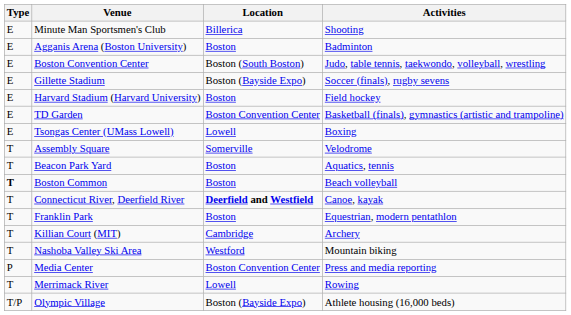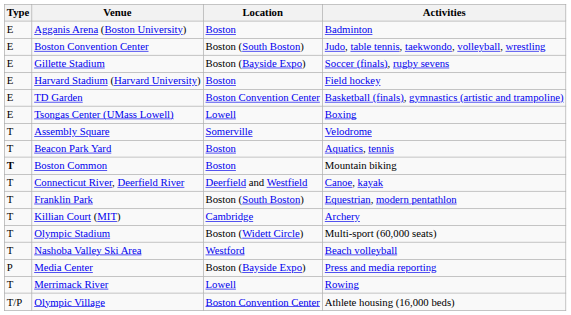 <table class="wikitable sortable">
 <tr>
 <th scope="col">Type</th>
 <th scope="col">Venue</th>
 <th scope="col">Location</th>
 <th scope="col">Activities</th>
-</tr>
-<tr>
-<td>E</td>
-<td>Minute Man Sportsmen's Club</td>
-<td><a href='#'>Billerica</a></td>
-<td><a href='#'>Shooting</a></td>
 </tr>
 <tr>
 <td>E</td>
 <td><a href='#'>Agganis Arena</a> (<a href='#'>Boston University</a>)</td>
 <td><a href='#'>Boston</a></td>
 <td><a href='#'>Badminton</a></td>
 </tr>
 <tr>
 <td>E</td>
 <td><a href='#'>Boston Convention Center</a></td>
 <td>Boston (<a href='#'>South Boston</a>)</td>
 <td><a href='#'>Judo</a>, <a href='#'>table tennis</a>, <a href='#'>taekwondo</a>, <a href='#'>volleyball</a>, <a href='#'>wrestling</a></td>
 </tr>
 <tr>
 <td>E</td>
 <td><a href='#'>Gillette Stadium</a></td>
 <td>Boston (<a href='#'>Bayside Expo</a>)</td>
 <td><a href='#'>Soccer (finals)</a>, <a href='#'>rugby sevens</a></td>
 </tr>
 <tr>
 <td>E</td>
 <td><a href='#'>Harvard Stadium</a> (<a href='#'>Harvard University</a>)</td>
 <td><a href='#'>Boston</a></td>
 <td><a href='#'>Field hockey</a></td>
 </tr>
 <tr>
 <td>E</td>
 <td><a href='#'>TD Garden</a></td>
 <td><a href='#'>Boston Convention Center</a></td>
 <td><a href='#'>Basketball (finals)</a>, <a href='#'>gymnastics (artistic and trampoline)</a></td>
 </tr>
 <tr>
 <td>E</td>
 <td><a href='#'>Tsongas Center (UMass Lowell)</a></td>
 <td><a href='#'>Lowell</a></td>
 <td><a href='#'>Boxing</a></td>
 </tr>
 <tr>
 <td>T</td>
 <td><a href='#'>Assembly Square</a></td>
 <td><a href='#'>Somerville</a></td>
 <td><a href='#'>Velodrome</a></td>
 </tr>
 <tr>
 <td>T</td>
 <td><a href='#'>Beacon Park Yard</a></td>
 <td><a href='#'>Boston</a></td>
 <td><a href='#'>Aquatics</a>, <a href='#'>tennis</a></td>
 </tr>
 <tr>
 <td><strong>T</strong></td>
 <td><a href='#'>Boston Common</a></td>
 <td><a href='#'>Boston</a></td>
-<td><a href='#'>Beach volleyball</a></td>
+<td>Mountain biking</td>
 </tr>
 <tr>
 <td>T</td>
 <td><a href='#'>Connecticut River</a>, <a href='#'>Deerfield River</a></td>
-<td><strong><a href='#'>Deerfield</a> and <a href='#'>Westfield</a></strong></td>
+<td><a href='#'>Deerfield</a> and <a href='#'>Westfield</a></td>
 <td><a href='#'>Canoe</a>, <a href='#'>kayak</a></td>
 </tr>
 <tr>
 <td>T</td>
 <td><a href='#'>Franklin Park</a></td>
-<td><a href='#'>Boston</a></td>
+<td>Boston (<a href='#'>South Boston</a>)</td>
 <td><a href='#'>Equestrian</a>, <a href='#'>modern pentathlon</a></td>
 </tr>
 <tr>
 <td>T</td>
 <td><a href='#'>Killian Court</a> (<a href='#'>MIT</a>)</td>
 <td><a href='#'>Cambridge</a></td>
 <td><a href='#'>Archery</a></td>
 </tr>
 <tr>
 <td>T</td>
+<td><a href='#'>Olympic Stadium</a></td>
+<td>Boston (<a href='#'>Widett Circle</a>)</td>
+<td>Multi-sport (60,000 seats)</td>
+</tr>
+<tr>
+<td>T</td>
 <td><a href='#'>Nashoba Valley Ski Area</a></td>
 <td><a href='#'>Westford</a></td>
-<td>Mountain biking</td>
+<td><a href='#'>Beach volleyball</a></td>
 </tr>
 <tr>
 <td>P</td>
 <td><a href='#'>Media Center</a></td>
-<td><a href='#'>Boston Convention Center</a></td>
+<td>Boston (<a href='#'>Bayside Expo</a>)</td>
 <td><a href='#'>Press and media reporting</a></td>
 </tr>
 <tr>
 <td>T</td>
 <td><a href='#'>Merrimack River</a></td>
 <td><a href='#'>Lowell</a></td>
 <td><a href='#'>Rowing</a></td>
 </tr>
 <tr>
 <td>T/P</td>
 <td><a href='#'>Olympic Village</a></td>
-<td>Boston (<a href='#'>Bayside Expo</a>)</td>
+<td><a href='#'>Boston Convention Center</a></td>
 <td>Athlete housing (16,000 beds)</td>
 </tr>
 </table>
